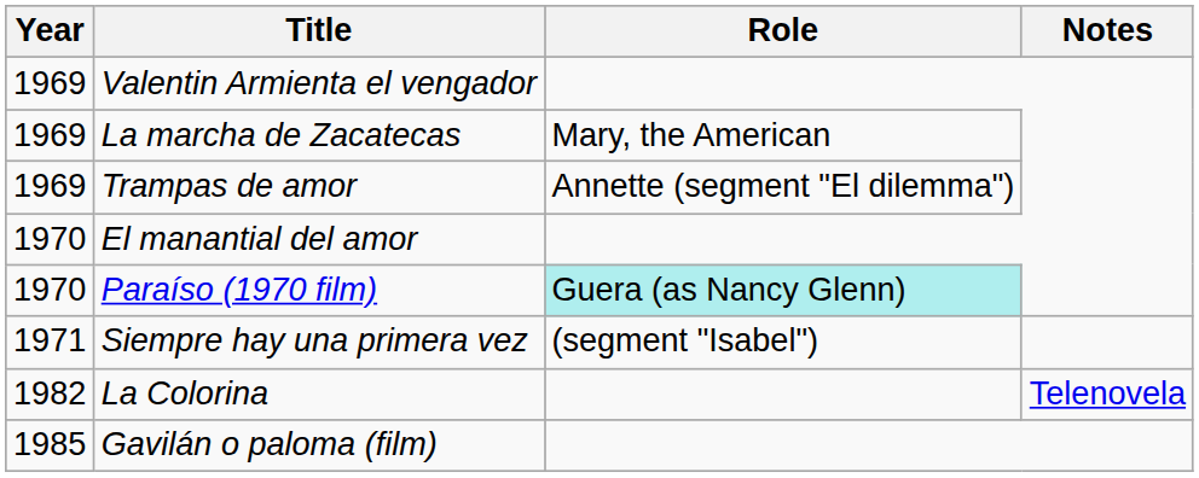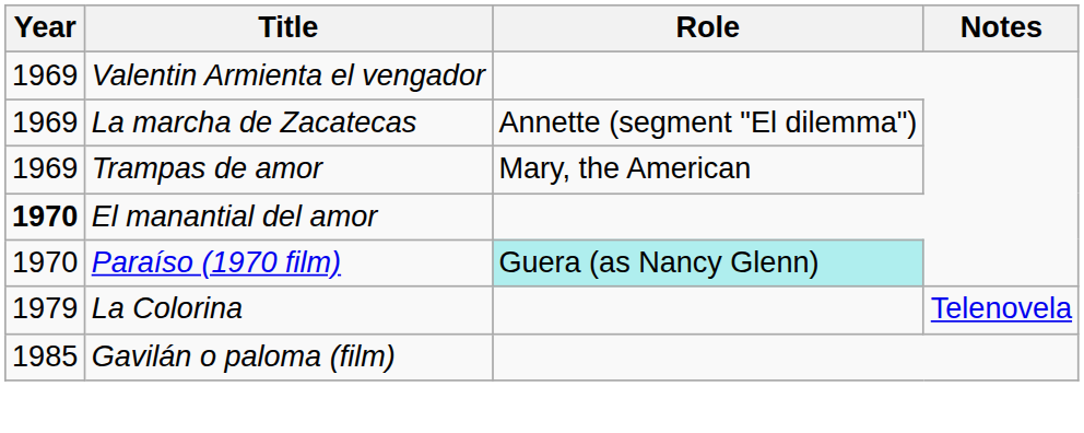 <table class="wikitable sortable">
 <tr>
 <th>Year</th>
 <th>Title</th>
 <th>Role</th>
 <th class="unsortable">Notes</th>
 </tr>
 <tr>
 <td>1969</td>
 <td><em>Valentin Armienta el vengador</em></td>
 </tr>
 <tr>
 <td>1969</td>
 <td><em>La marcha de Zacatecas</em></td>
-<td>Mary, the American</td>
+<td>Annette (segment "El dilemma")</td>
 </tr>
 <tr>
 <td>1969</td>
 <td><em> Trampas de amor </em></td>
-<td>Annette (segment "El dilemma")</td>
+<td>Mary, the American</td>
 </tr>
 <tr>
-<td>1970</td>
+<td><strong>1970</strong></td>
 <td><em>El manantial del amor</em></td>
 </tr>
 <tr>
 <td>1970</td>
 <td><em> <a href='#'>Paraíso (1970 film)</a> </em></td>
 <td style="background: paleturquoise;">Guera (as Nancy Glenn)</td>
 </tr>
 <tr>
-<td>1971</td>
-<td><em>Siempre hay una primera vez</em></td>
-<td>(segment "Isabel")</td>
-<td></td>
-</tr>
-<tr>
-<td>1982</td>
+<td>1979</td>
 <td><em>La Colorina</em></td>
 <td></td>
 <td><a href='#'>Telenovela</a></td>
 </tr>
 <tr>
 <td>1985</td>
 <td><em>Gavilán o paloma (film)</em></td>
 </tr>
 </table>
